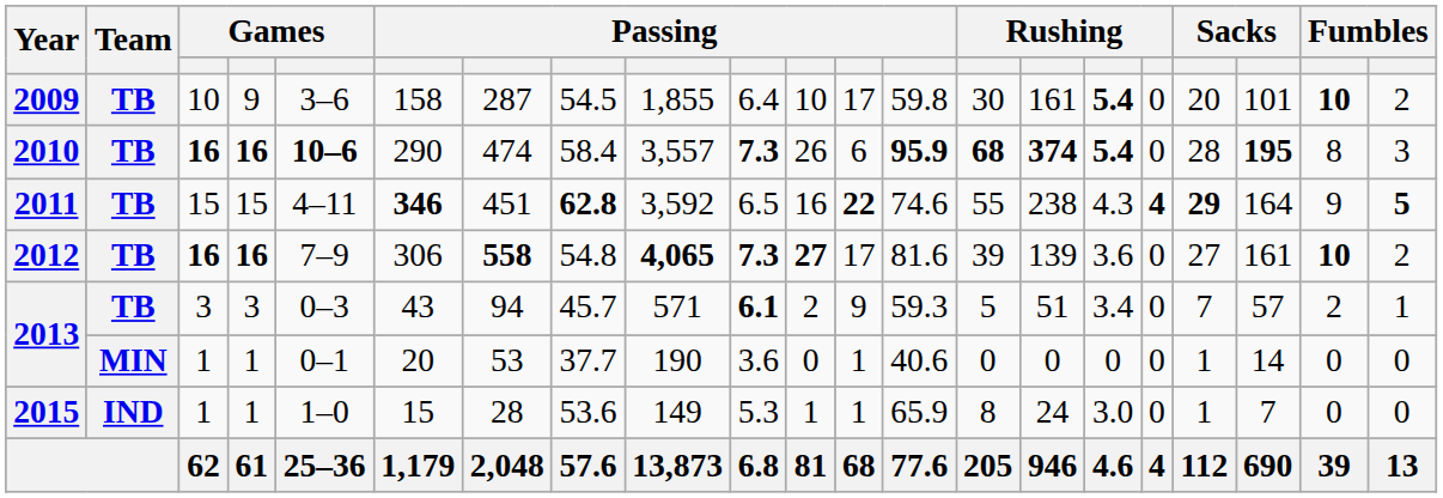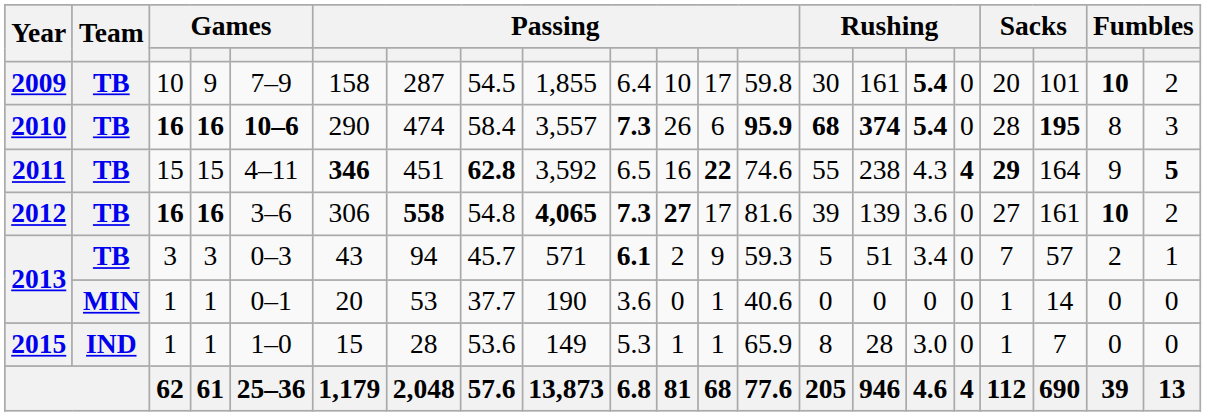 <table class="wikitable" style="text-align:center;">
 <tr>
 <th rowspan="2">Year</th>
 <th rowspan="2">Team</th>
 <th colspan="3">Games</th>
 <th colspan="8">Passing</th>
 <th colspan="4">Rushing</th>
 <th colspan="2">Sacks</th>
 <th colspan="2">Fumbles</th>
 </tr>
 <tr>
 <th></th>
 <th></th>
 <th></th>
 <th></th>
 <th></th>
 <th></th>
 <th></th>
 <th></th>
 <th></th>
 <th></th>
 <th></th>
 <th></th>
 <th></th>
 <th></th>
 <th></th>
 <th></th>
 <th></th>
 <th></th>
 <th></th>
 </tr>
 <tr>
 <th><a href='#'>2009</a></th>
 <th><a href='#'>TB</a></th>
 <td>10</td>
 <td>9</td>
-<td>3–6</td>
+<td>7–9</td>
 <td>158</td>
 <td>287</td>
 <td>54.5</td>
 <td>1,855</td>
 <td>6.4</td>
 <td>10</td>
 <td>17</td>
 <td>59.8</td>
 <td>30</td>
 <td>161</td>
 <td><strong>5.4</strong></td>
 <td>0</td>
 <td>20</td>
 <td>101</td>
 <td><strong>10</strong></td>
 <td>2</td>
 </tr>
 <tr>
 <th><a href='#'>2010</a></th>
 <th><a href='#'>TB</a></th>
 <td><strong>16</strong></td>
 <td><strong>16</strong></td>
 <td><strong>10–6</strong></td>
 <td>290</td>
 <td>474</td>
 <td>58.4</td>
 <td>3,557</td>
 <td><strong>7.3</strong></td>
 <td>26</td>
 <td>6</td>
 <td><strong>95.9</strong></td>
 <td><strong>68</strong></td>
 <td><strong>374</strong></td>
 <td><strong>5.4</strong></td>
 <td>0</td>
 <td>28</td>
 <td><strong>195</strong></td>
 <td>8</td>
 <td>3</td>
 </tr>
 <tr>
 <th><a href='#'>2011</a></th>
 <th><a href='#'>TB</a></th>
 <td>15</td>
 <td>15</td>
 <td>4–11</td>
 <td><strong>346</strong></td>
 <td>451</td>
 <td><strong>62.8</strong></td>
 <td>3,592</td>
 <td>6.5</td>
 <td>16</td>
 <td><strong>22</strong></td>
 <td>74.6</td>
 <td>55</td>
 <td>238</td>
 <td>4.3</td>
 <td><strong>4</strong></td>
 <td><strong>29</strong></td>
 <td>164</td>
 <td>9</td>
 <td><strong>5</strong></td>
 </tr>
 <tr>
 <th><a href='#'>2012</a></th>
 <th><a href='#'>TB</a></th>
 <td><strong>16</strong></td>
 <td><strong>16</strong></td>
-<td>7–9</td>
+<td>3–6</td>
 <td>306</td>
 <td><strong>558</strong></td>
 <td>54.8</td>
 <td><strong>4,065</strong></td>
 <td><strong>7.3</strong></td>
 <td><strong>27</strong></td>
 <td>17</td>
 <td>81.6</td>
 <td>39</td>
 <td>139</td>
 <td>3.6</td>
 <td>0</td>
 <td>27</td>
 <td>161</td>
 <td><strong>10</strong></td>
 <td>2</td>
 </tr>
 <tr>
 <th rowspan="2"><a href='#'>2013</a></th>
 <th><a href='#'>TB</a></th>
 <td>3</td>
 <td>3</td>
 <td>0–3</td>
 <td>43</td>
 <td>94</td>
 <td>45.7</td>
 <td>571</td>
 <td><strong>6.1</strong></td>
 <td>2</td>
 <td>9</td>
 <td>59.3</td>
 <td>5</td>
 <td>51</td>
 <td>3.4</td>
 <td>0</td>
 <td>7</td>
 <td>57</td>
 <td>2</td>
 <td>1</td>
 </tr>
 <tr>
 <th><a href='#'>MIN</a></th>
 <td>1</td>
 <td>1</td>
 <td>0–1</td>
 <td>20</td>
 <td>53</td>
 <td>37.7</td>
 <td>190</td>
 <td>3.6</td>
 <td>0</td>
 <td>1</td>
 <td>40.6</td>
 <td>0</td>
 <td>0</td>
 <td>0</td>
 <td>0</td>
 <td>1</td>
 <td>14</td>
 <td>0</td>
 <td>0</td>
 </tr>
 <tr>
 <th><a href='#'>2015</a></th>
 <th><a href='#'>IND</a></th>
 <td>1</td>
 <td>1</td>
 <td>1–0</td>
 <td>15</td>
 <td>28</td>
 <td>53.6</td>
 <td>149</td>
 <td>5.3</td>
 <td>1</td>
 <td>1</td>
 <td>65.9</td>
 <td>8</td>
-<td>24</td>
+<td>28</td>
 <td>3.0</td>
 <td>0</td>
 <td>1</td>
 <td>7</td>
 <td>0</td>
 <td>0</td>
 </tr>
 <tr>
 <th colspan="2"></th>
 <th>62</th>
 <th>61</th>
 <th>25–36</th>
 <th>1,179</th>
 <th>2,048</th>
 <th>57.6</th>
 <th>13,873</th>
 <th>6.8</th>
 <th>81</th>
 <th>68</th>
 <th>77.6</th>
 <th>205</th>
 <th>946</th>
 <th>4.6</th>
 <th>4</th>
 <th>112</th>
 <th>690</th>
 <th>39</th>
 <th>13</th>
 </tr>
 </table>
